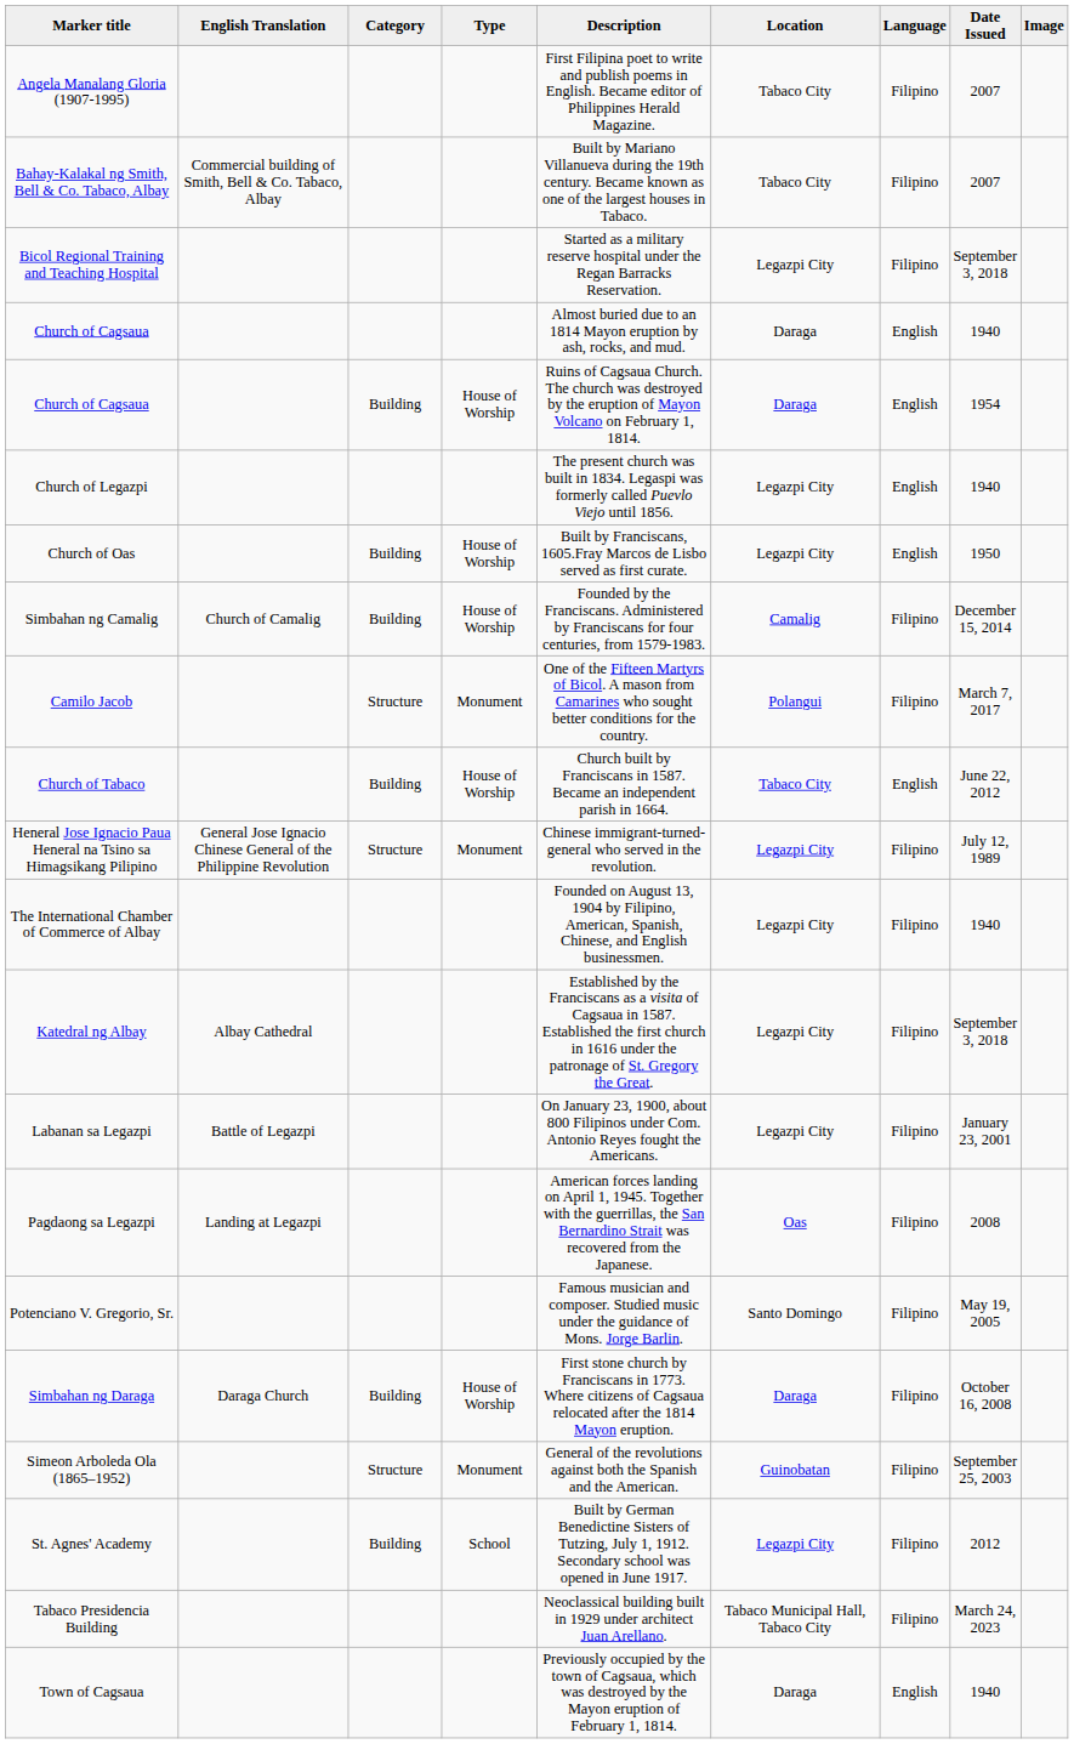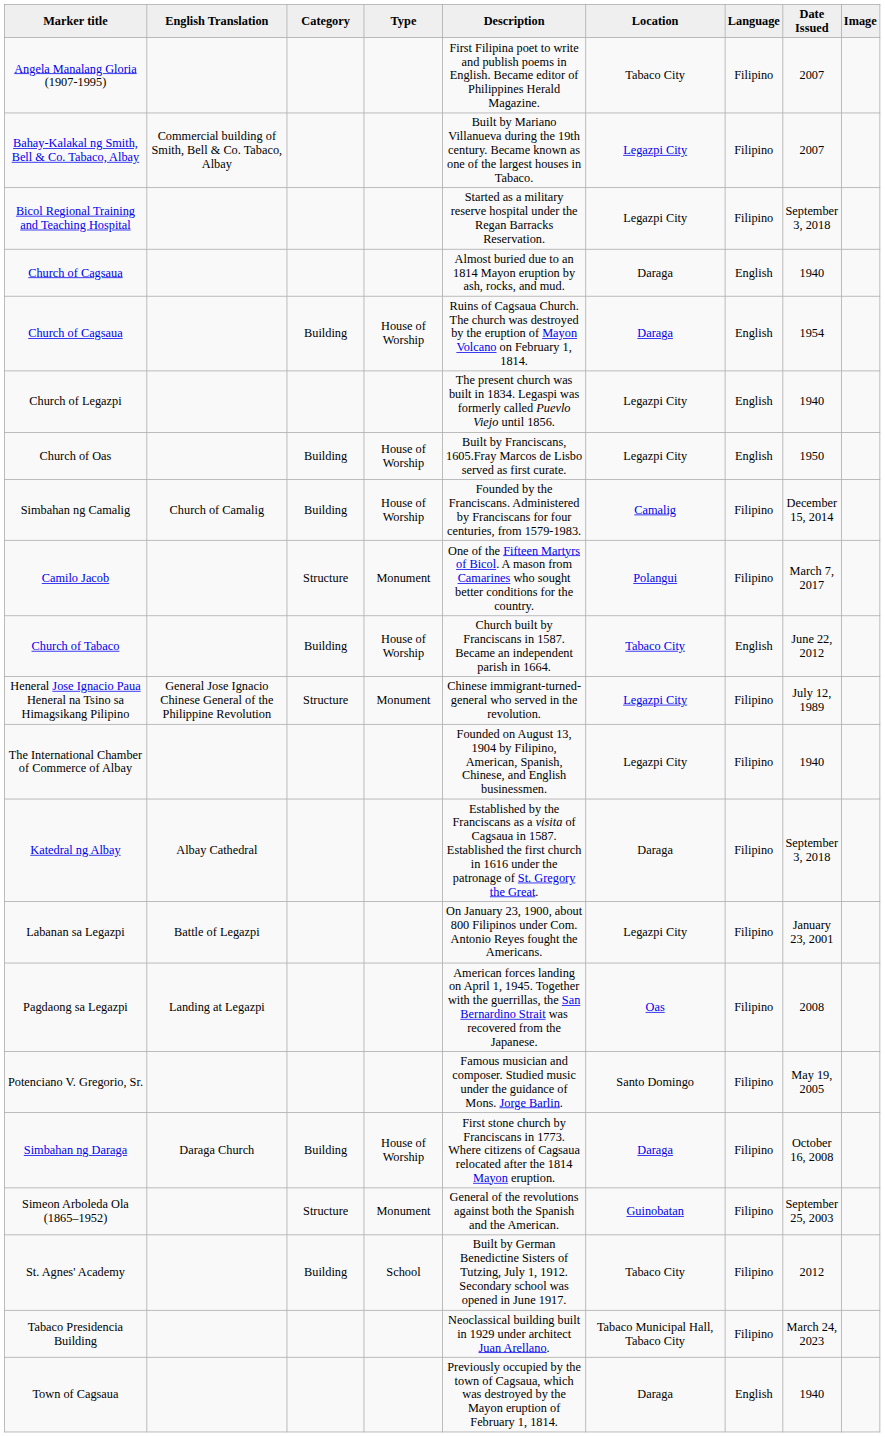 <table class="wikitable" style="width:90%; text-align:center;">
 <tr>
 <th style="width:20%; background:#efefef;">Marker title</th>
 <th style="width:20%; background:#efefef;">English Translation</th>
 <th style="width:10%; background:#efefef;">Category</th>
 <th style="width:10%; background:#efefef;">Type</th>
 <th style="width:20%; background:#efefef;">Description</th>
 <th style="width:20%; background:#efefef;">Location</th>
 <th style="width:10%; background:#efefef;">Language</th>
 <th style="width:10%; background:#efefef;">Date Issued</th>
 <th style="width:10%; background:#efefef;">Image</th>
 </tr>
 <tr>
 <td><a href='#'>Angela Manalang Gloria</a> (1907-1995)</td>
 <td></td>
 <td></td>
 <td></td>
 <td>First Filipina poet to write and publish poems in English. Became editor of Philippines Herald Magazine.</td>
 <td>Tabaco City</td>
 <td>Filipino</td>
 <td>2007</td>
 <td></td>
 </tr>
 <tr>
 <td><a href='#'>Bahay-Kalakal ng Smith, Bell & Co. Tabaco, Albay</a></td>
 <td>Commercial building of Smith, Bell & Co. Tabaco, Albay</td>
 <td></td>
 <td></td>
 <td>Built by Mariano Villanueva during the 19th century. Became known as one of the largest houses in Tabaco.</td>
-<td>Tabaco City</td>
+<td><a href='#'>Legazpi City</a></td>
 <td>Filipino</td>
 <td>2007</td>
 <td></td>
 </tr>
 <tr>
 <td><a href='#'>Bicol Regional Training and Teaching Hospital</a></td>
 <td></td>
 <td></td>
 <td></td>
 <td>Started as a military reserve hospital under the Regan Barracks Reservation.</td>
 <td>Legazpi City</td>
 <td>Filipino</td>
 <td>September 3, 2018</td>
 <td></td>
 </tr>
 <tr>
 <td><a href='#'>Church of Cagsaua</a></td>
 <td></td>
 <td></td>
 <td></td>
 <td>Almost buried due to an 1814 Mayon eruption by ash, rocks, and mud.</td>
 <td>Daraga</td>
 <td>English</td>
 <td>1940</td>
 <td></td>
 </tr>
 <tr>
 <td><a href='#'>Church of Cagsaua</a></td>
 <td></td>
 <td>Building</td>
 <td>House of Worship</td>
 <td>Ruins of Cagsaua Church. The church was destroyed by the eruption of <a href='#'>Mayon Volcano</a> on February 1, 1814.</td>
 <td><a href='#'>Daraga</a></td>
 <td>English</td>
 <td>1954</td>
 <td></td>
 </tr>
 <tr>
 <td>Church of Legazpi</td>
 <td></td>
 <td></td>
 <td></td>
 <td>The present church was built in 1834. Legaspi was formerly called <em>Puevlo Viejo</em> until 1856.</td>
 <td>Legazpi City</td>
 <td>English</td>
 <td>1940</td>
 <td></td>
 </tr>
 <tr>
 <td>Church of Oas</td>
 <td></td>
 <td>Building</td>
 <td>House of Worship</td>
 <td>Built by Franciscans, 1605.Fray Marcos de Lisbo served as first curate.</td>
 <td>Legazpi City</td>
 <td>English</td>
 <td>1950</td>
 <td></td>
 </tr>
 <tr>
 <td>Simbahan ng Camalig</td>
 <td>Church of Camalig</td>
 <td>Building</td>
 <td>House of Worship</td>
 <td>Founded by the Franciscans. Administered by Franciscans for four centuries, from 1579-1983.</td>
 <td><a href='#'>Camalig</a></td>
 <td>Filipino</td>
 <td>December 15, 2014</td>
 <td></td>
 </tr>
 <tr>
 <td><a href='#'>Camilo Jacob</a></td>
 <td></td>
 <td>Structure</td>
 <td>Monument</td>
 <td>One of the <a href='#'>Fifteen Martyrs of Bicol</a>. A mason from <a href='#'>Camarines</a> who sought better conditions for the country.</td>
 <td><a href='#'>Polangui</a></td>
 <td>Filipino</td>
 <td>March 7, 2017</td>
 <td></td>
 </tr>
 <tr>
 <td><a href='#'>Church of Tabaco</a></td>
 <td></td>
 <td>Building</td>
 <td>House of Worship</td>
 <td>Church built by Franciscans in 1587. Became an independent parish in 1664.</td>
 <td><a href='#'>Tabaco City</a></td>
 <td>English</td>
 <td>June 22, 2012</td>
 <td></td>
 </tr>
 <tr>
 <td>Heneral <a href='#'>Jose Ignacio Paua</a><br>Heneral na Tsino sa Himagsikang Pilipino</td>
 <td>General Jose Ignacio <br> Chinese General of the Philippine Revolution</td>
 <td>Structure</td>
 <td>Monument</td>
 <td>Chinese immigrant-turned-general who served in the revolution.</td>
 <td><a href='#'>Legazpi City</a></td>
 <td>Filipino</td>
 <td>July 12, 1989</td>
 <td></td>
 </tr>
 <tr>
 <td>The International Chamber of Commerce of Albay</td>
 <td></td>
 <td></td>
 <td></td>
 <td>Founded on August 13, 1904 by Filipino, American, Spanish, Chinese, and English businessmen.</td>
 <td>Legazpi City</td>
 <td>Filipino</td>
 <td>1940</td>
 <td></td>
 </tr>
 <tr>
 <td><a href='#'>Katedral ng Albay</a></td>
 <td>Albay Cathedral</td>
 <td></td>
 <td></td>
 <td>Established by the Franciscans as a <em>visita</em> of Cagsaua in 1587. Established the first church in 1616 under the patronage of <a href='#'>St. Gregory the Great</a>.</td>
-<td>Legazpi City</td>
+<td>Daraga</td>
 <td>Filipino</td>
 <td>September 3, 2018</td>
 <td></td>
 </tr>
 <tr>
 <td>Labanan sa Legazpi</td>
 <td>Battle of Legazpi</td>
 <td></td>
 <td></td>
 <td>On January 23, 1900, about 800 Filipinos under Com. Antonio Reyes fought the Americans.</td>
 <td>Legazpi City</td>
 <td>Filipino</td>
 <td>January 23, 2001</td>
 <td></td>
 </tr>
 <tr>
 <td>Pagdaong sa Legazpi</td>
 <td>Landing at Legazpi</td>
 <td></td>
 <td></td>
 <td>American forces landing on April 1, 1945. Together with the guerrillas, the <a href='#'>San Bernardino Strait</a> was recovered from the Japanese.</td>
 <td><a href='#'>Oas</a></td>
 <td>Filipino</td>
 <td>2008</td>
 <td></td>
 </tr>
 <tr>
 <td>Potenciano V. Gregorio, Sr.</td>
 <td></td>
 <td></td>
 <td></td>
 <td>Famous musician and composer. Studied music under the guidance of Mons. <a href='#'>Jorge Barlin</a>.</td>
 <td>Santo Domingo</td>
 <td>Filipino</td>
 <td>May 19, 2005</td>
 <td></td>
 </tr>
 <tr>
 <td><a href='#'>Simbahan ng Daraga</a></td>
 <td>Daraga Church</td>
 <td>Building</td>
 <td>House of Worship</td>
 <td>First stone church by Franciscans in 1773. Where citizens of Cagsaua relocated after the 1814 <a href='#'>Mayon</a> eruption.</td>
 <td><a href='#'>Daraga</a></td>
 <td>Filipino</td>
 <td>October 16, 2008</td>
 <td></td>
 </tr>
 <tr>
 <td>Simeon Arboleda Ola<br>(1865–1952)</td>
 <td></td>
 <td>Structure</td>
 <td>Monument</td>
 <td>General of the revolutions against both the Spanish and the American.</td>
 <td><a href='#'>Guinobatan</a></td>
 <td>Filipino</td>
 <td>September 25, 2003</td>
 <td></td>
 </tr>
 <tr>
 <td>St. Agnes' Academy</td>
 <td></td>
 <td>Building</td>
 <td>School</td>
 <td>Built by German Benedictine Sisters of Tutzing, July 1, 1912. Secondary school was opened in June 1917.</td>
-<td><a href='#'>Legazpi City</a></td>
+<td>Tabaco City</td>
 <td>Filipino</td>
 <td>2012</td>
 <td></td>
 </tr>
 <tr>
 <td>Tabaco Presidencia Building</td>
 <td></td>
 <td></td>
 <td></td>
 <td>Neoclassical building built in 1929 under architect <a href='#'>Juan Arellano</a>.</td>
 <td>Tabaco Municipal Hall, Tabaco City</td>
 <td>Filipino</td>
 <td>March 24, 2023</td>
 <td></td>
 </tr>
 <tr>
 <td>Town of Cagsaua</td>
 <td></td>
 <td></td>
 <td></td>
 <td>Previously occupied by the town of Cagsaua, which was destroyed by the Mayon eruption of February 1, 1814.</td>
 <td>Daraga</td>
 <td>English</td>
 <td>1940</td>
 <td></td>
 </tr>
 </table>
